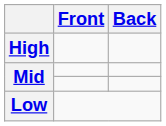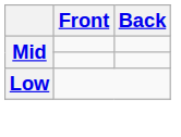 <table class="wikitable" style="text-align: center">
 <tr>
 <th></th>
 <th><a href='#'>Front</a></th>
 <th><a href='#'>Back</a></th>
-</tr>
-<tr>
-<th><a href='#'>High</a></th>
-<td></td>
-<td></td>
 </tr>
 <tr>
 <th rowspan="2"><a href='#'>Mid</a></th>
 <td></td>
 <td></td>
 </tr>
 <tr>
 <td></td>
 <td></td>
 </tr>
 <tr>
 <th><a href='#'>Low</a></th>
 <td colspan="2"></td>
 </tr>
 </table>
